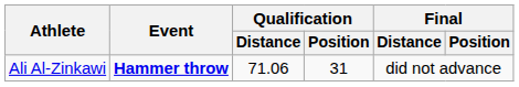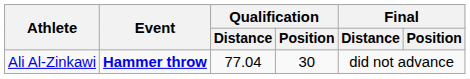 <table class=wikitable style="font-size:90%">
 <tr>
 <th rowspan="2">Athlete</th>
 <th rowspan="2">Event</th>
 <th colspan="2">Qualification</th>
 <th colspan="2">Final</th>
 </tr>
 <tr style="font-size:95%">
 <th>Distance</th>
 <th>Position</th>
 <th>Distance</th>
 <th>Position</th>
 </tr>
 <tr align=center>
 <td align=left><a href='#'>Ali Al-Zinkawi</a></td>
 <td align=left><strong><a href='#'>Hammer throw</a></strong></td>
-<td>71.06</td>
-<td>31</td>
+<td>77.04</td>
+<td>30</td>
 <td colspan=2>did not advance</td>
 </tr>
 </table>
